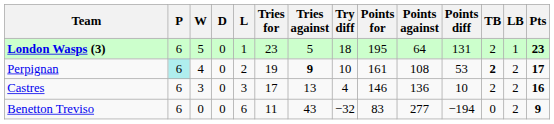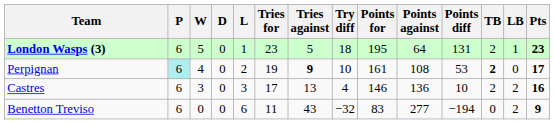 <table class="wikitable" style="text-align: center;">
 <tr>
 <th width="200">Team</th>
 <th width="20">P</th>
 <th width="20">W</th>
 <th width="20">D</th>
 <th width="20">L</th>
 <th width="20">Tries for</th>
 <th width="20">Tries against</th>
 <th width="20">Try diff</th>
 <th width="20">Points for</th>
 <th width="20">Points against</th>
 <th width="25">Points diff</th>
 <th width="20">TB</th>
 <th width="20">LB</th>
 <th width="20">Pts</th>
 </tr>
 <tr bgcolor=#ccffcc>
 <td align=left> <strong><a href='#'>London Wasps</a> (3)</strong></td>
 <td>6</td>
 <td>5</td>
 <td>0</td>
 <td>1</td>
 <td>23</td>
 <td>5</td>
 <td>18</td>
 <td>195</td>
 <td>64</td>
 <td>131</td>
 <td>2</td>
 <td>1</td>
 <td><strong>23</strong></td>
 </tr>
 <tr>
 <td align=left> <a href='#'>Perpignan</a></td>
 <td style="background: paleturquoise;">6</td>
 <td>4</td>
 <td>0</td>
 <td>2</td>
 <td>19</td>
 <td><strong>9</strong></td>
 <td>10</td>
 <td>161</td>
 <td>108</td>
 <td>53</td>
 <td><strong>2</strong></td>
-<td>2</td>
+<td>0</td>
 <td><strong>17</strong></td>
 </tr>
 <tr>
 <td align=left> <a href='#'>Castres</a></td>
 <td>6</td>
 <td>3</td>
 <td>0</td>
 <td>3</td>
 <td>17</td>
 <td>13</td>
 <td>4</td>
 <td>146</td>
 <td>136</td>
 <td>10</td>
 <td>2</td>
 <td>2</td>
 <td><strong>16</strong></td>
 </tr>
 <tr>
 <td align=left> <a href='#'>Benetton Treviso</a></td>
 <td>6</td>
 <td>0</td>
 <td>0</td>
 <td>6</td>
 <td>11</td>
 <td>43</td>
 <td>−32</td>
 <td>83</td>
 <td>277</td>
 <td>−194</td>
 <td>0</td>
 <td>2</td>
 <td><strong>9</strong></td>
 </tr>
 </table>
